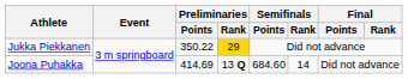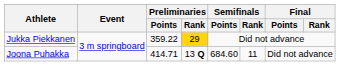 <table class=wikitable style="font-size:90%">
 <tr>
 <th rowspan="2">Athlete</th>
 <th rowspan="2">Event</th>
 <th colspan="2">Preliminaries</th>
 <th colspan="2">Semifinals</th>
 <th colspan="2">Final</th>
 </tr>
 <tr style="font-size:95%">
 <th>Points</th>
 <th>Rank</th>
 <th>Points</th>
 <th>Rank</th>
 <th>Points</th>
 <th>Rank</th>
 </tr>
 <tr align=center>
 <td align=left><a href='#'>Jukka Piekkanen</a></td>
 <td align=left rowspan=2><a href='#'>3 m springboard</a></td>
-<td>350.22</td>
+<td>359.22</td>
 <td style="background: gold;">29</td>
 <td colspan=4>Did not advance</td>
 </tr>
 <tr align=center>
 <td align=left><a href='#'>Joona Puhakka</a></td>
-<td>414.69</td>
+<td>414.71</td>
 <td>13 <strong>Q</strong></td>
 <td>684.60</td>
-<td>14</td>
+<td>11</td>
 <td colspan=2>Did not advance</td>
 </tr>
 </table>
